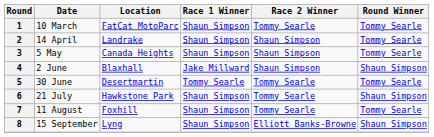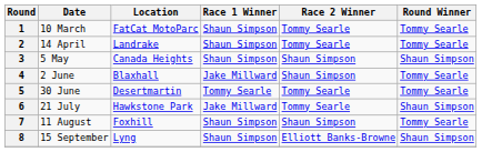 <table class="wikitable" style="font-size: 85%;">
 <tr>
 <th>Round</th>
 <th>Date</th>
 <th>Location</th>
 <th>Race 1 Winner</th>
 <th>Race 2 Winner</th>
 <th>Round Winner</th>
 </tr>
 <tr>
 <th>1</th>
 <td>10 March</td>
 <td> <a href='#'>FatCat MotoParc</a></td>
 <td> <a href='#'>Shaun Simpson</a></td>
 <td> <a href='#'>Tommy Searle</a></td>
 <td> <a href='#'>Tommy Searle</a></td>
 </tr>
 <tr>
 <th>2</th>
 <td>14 April</td>
 <td> <a href='#'>Landrake</a></td>
 <td> <a href='#'>Shaun Simpson</a></td>
-<td> <a href='#'>Shaun Simpson</a></td>
+<td> <a href='#'>Tommy Searle</a></td>
 <td> <a href='#'>Tommy Searle</a></td>
 </tr>
 <tr>
 <th>3</th>
 <td>5 May</td>
 <td> <a href='#'>Canada Heights</a></td>
 <td> <a href='#'>Shaun Simpson</a></td>
 <td> <a href='#'>Shaun Simpson</a></td>
-<td> <a href='#'>Tommy Searle</a></td>
+<td> <a href='#'>Shaun Simpson</a></td>
 </tr>
 <tr>
 <th>4</th>
 <td>2 June</td>
 <td> <a href='#'>Blaxhall</a></td>
 <td> <a href='#'>Jake Millward</a></td>
 <td> <a href='#'>Shaun Simpson</a></td>
-<td> <a href='#'>Shaun Simpson</a></td>
+<td> <a href='#'>Tommy Searle</a></td>
 </tr>
 <tr>
 <th>5</th>
 <td>30 June</td>
 <td> <a href='#'>Desertmartin</a></td>
 <td> <a href='#'>Tommy Searle</a></td>
 <td> <a href='#'>Tommy Searle</a></td>
 <td> <a href='#'>Tommy Searle</a></td>
 </tr>
 <tr>
 <th>6</th>
 <td>21 July</td>
 <td> <a href='#'>Hawkstone Park</a></td>
-<td> <a href='#'>Shaun Simpson</a></td>
+<td> <a href='#'>Jake Millward</a></td>
 <td> <a href='#'>Tommy Searle</a></td>
 <td> <a href='#'>Shaun Simpson</a></td>
 </tr>
 <tr>
 <th>7</th>
 <td>11 August</td>
 <td> <a href='#'>Foxhill</a></td>
 <td> <a href='#'>Shaun Simpson</a></td>
-<td> <a href='#'>Tommy Searle</a></td>
+<td> <a href='#'>Shaun Simpson</a></td>
 <td> <a href='#'>Tommy Searle</a></td>
 </tr>
 <tr>
 <th>8</th>
 <td>15 September</td>
 <td> <a href='#'>Lyng</a></td>
 <td> <a href='#'>Shaun Simpson</a></td>
 <td> <a href='#'>Elliott Banks-Browne</a></td>
 <td> <a href='#'>Shaun Simpson</a></td>
 </tr>
 <tr>
 </tr>
 </table>
